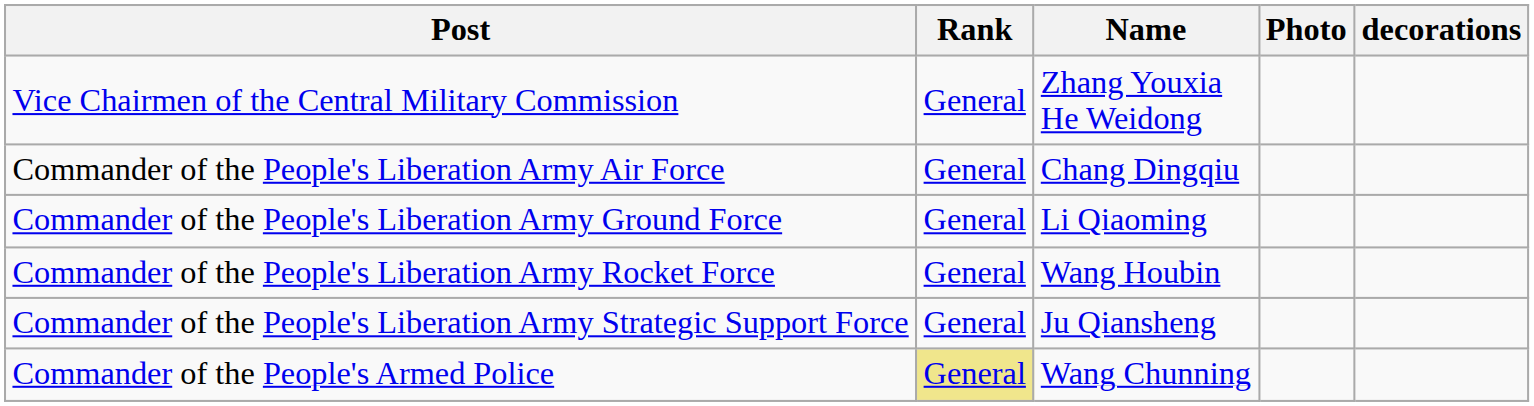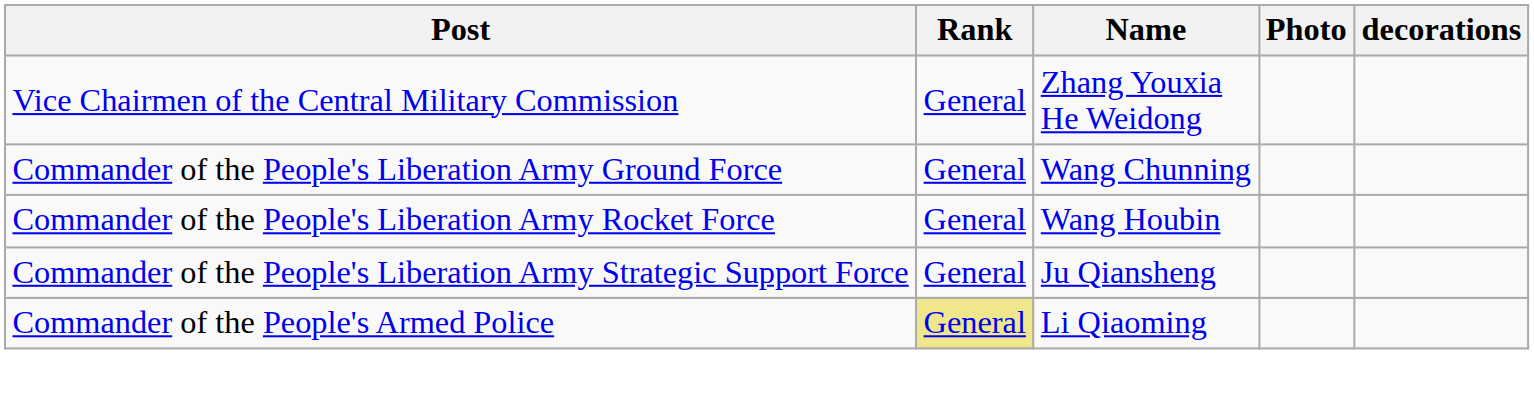 <table class="wikitable">
 <tr>
 <th>Post</th>
 <th>Rank</th>
 <th>Name</th>
 <th>Photo</th>
 <th>decorations</th>
 </tr>
 <tr>
 <td><a href='#'>Vice Chairmen of the Central Military Commission</a></td>
 <td><a href='#'>General</a></td>
 <td><a href='#'>Zhang Youxia</a><br><a href='#'>He Weidong</a></td>
 <td></td>
 <td></td>
 </tr>
 <tr>
-<td>Commander of the <a href='#'>People's Liberation Army Air Force</a></td>
-<td><a href='#'>General</a></td>
-<td><a href='#'>Chang Dingqiu</a></td>
-<td></td>
-<td></td>
-</tr>
-<tr>
 <td><a href='#'>Commander</a> of the <a href='#'>People's Liberation Army Ground Force</a></td>
 <td><a href='#'>General</a></td>
-<td><a href='#'>Li Qiaoming</a></td>
+<td><a href='#'>Wang Chunning</a></td>
 <td></td>
 <td></td>
 </tr>
 <tr>
 <td><a href='#'>Commander</a> of the <a href='#'>People's Liberation Army Rocket Force</a></td>
 <td><a href='#'>General</a></td>
 <td><a href='#'>Wang Houbin</a></td>
 <td></td>
 <td></td>
 </tr>
 <tr>
 <td><a href='#'>Commander</a> of the <a href='#'>People's Liberation Army Strategic Support Force</a></td>
 <td><a href='#'>General</a></td>
 <td><a href='#'>Ju Qiansheng</a></td>
 <td></td>
 <td></td>
 </tr>
 <tr>
 <td><a href='#'>Commander</a> of the <a href='#'>People's Armed Police</a></td>
 <td style="background: khaki;"><a href='#'>General</a></td>
-<td><a href='#'>Wang Chunning</a></td>
+<td><a href='#'>Li Qiaoming</a></td>
 <td></td>
 <td></td>
 </tr>
 </table>
